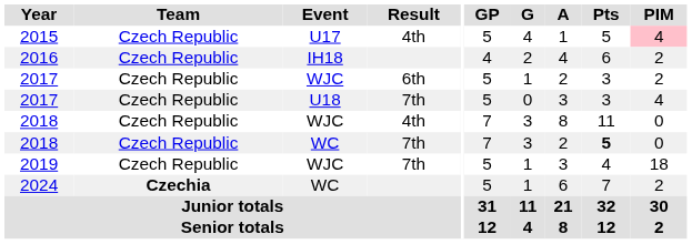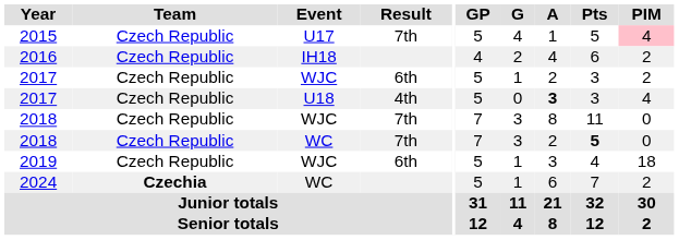 <table border="0" cellpadding="1" cellspacing="0" ID="Table3" style="text-align:center; width:40em;">
 <tr bgcolor="#e0e0e0">
 <th>Year</th>
 <th>Team</th>
 <th>Event</th>
 <th>Result</th>
 <th rowspan="99" bgcolor="#ffffff"></th>
 <th>GP</th>
 <th>G</th>
 <th>A</th>
 <th>Pts</th>
 <th>PIM</th>
 </tr>
 <tr>
 <td><a href='#'>2015</a></td>
 <td><a href='#'>Czech Republic</a></td>
 <td><a href='#'>U17</a></td>
-<td>4th</td>
+<td>7th</td>
 <td>5</td>
 <td>4</td>
 <td>1</td>
 <td>5</td>
 <td style="background: pink;">4</td>
 </tr>
 <tr bgcolor="#f0f0f0">
 <td><a href='#'>2016</a></td>
 <td><a href='#'>Czech Republic</a></td>
 <td><a href='#'>IH18</a></td>
 <td></td>
 <td>4</td>
 <td>2</td>
 <td>4</td>
 <td>6</td>
 <td>2</td>
 </tr>
 <tr>
 <td><a href='#'>2017</a></td>
 <td>Czech Republic</td>
 <td><a href='#'>WJC</a></td>
 <td>6th</td>
 <td>5</td>
 <td>1</td>
 <td>2</td>
 <td>3</td>
 <td>2</td>
 </tr>
 <tr bgcolor="#f0f0f0">
 <td><a href='#'>2017</a></td>
 <td>Czech Republic</td>
 <td><a href='#'>U18</a></td>
-<td>7th</td>
+<td>4th</td>
 <td>5</td>
 <td>0</td>
-<td>3</td>
+<td><strong>3</strong></td>
 <td>3</td>
 <td>4</td>
 </tr>
 <tr>
 <td><a href='#'>2018</a></td>
 <td>Czech Republic</td>
 <td>WJC</td>
-<td>4th</td>
+<td>7th</td>
 <td>7</td>
 <td>3</td>
 <td>8</td>
 <td>11</td>
 <td>0</td>
 </tr>
 <tr bgcolor="#f0f0f0">
 <td><a href='#'>2018</a></td>
 <td><a href='#'>Czech Republic</a></td>
 <td><a href='#'>WC</a></td>
 <td>7th</td>
 <td>7</td>
 <td>3</td>
 <td>2</td>
 <td><strong>5</strong></td>
 <td>0</td>
 </tr>
 <tr>
 <td><a href='#'>2019</a></td>
 <td>Czech Republic</td>
 <td>WJC</td>
-<td>7th</td>
+<td>6th</td>
 <td>5</td>
 <td>1</td>
 <td>3</td>
 <td>4</td>
 <td>18</td>
 </tr>
 <tr bgcolor="#f0f0f0">
 <td><a href='#'>2024</a></td>
 <td><strong>Czechia</strong></td>
 <td>WC</td>
 <td></td>
 <td>5</td>
 <td>1</td>
 <td>6</td>
 <td>7</td>
 <td>2</td>
 </tr>
 <tr bgcolor="#e0e0e0">
 <th colspan="4">Junior totals</th>
 <th>31</th>
 <th>11</th>
 <th>21</th>
 <th>32</th>
 <th>30</th>
 </tr>
 <tr bgcolor="#e0e0e0">
 <th colspan="4">Senior totals</th>
 <th>12</th>
 <th>4</th>
 <th>8</th>
 <th>12</th>
 <th>2</th>
 </tr>
 </table>
